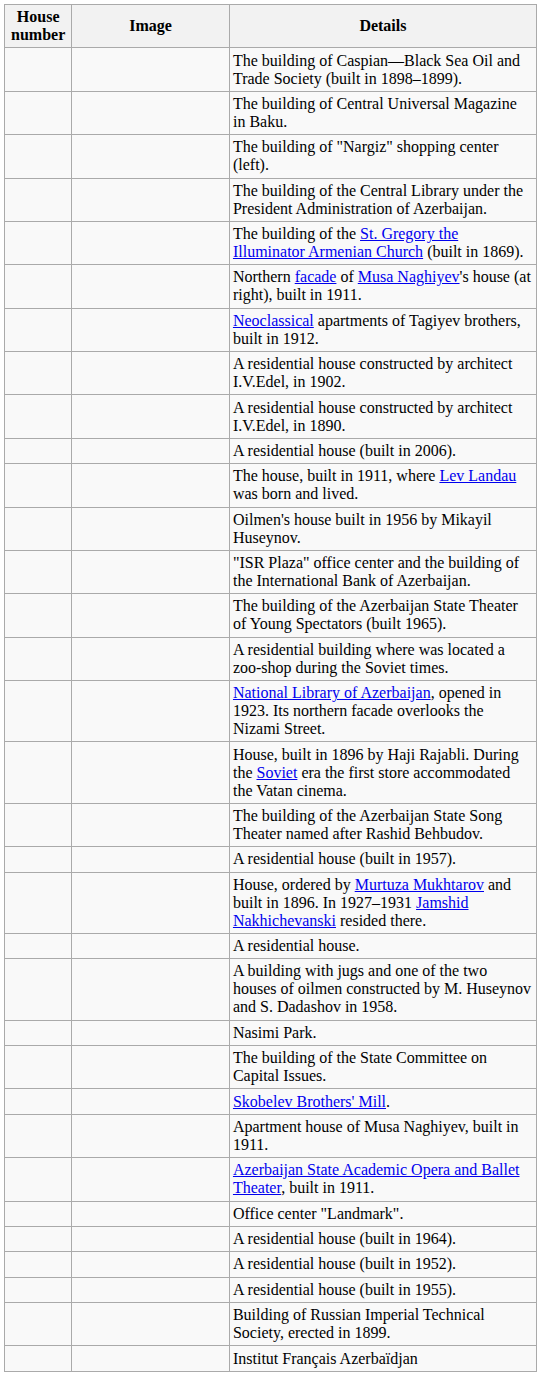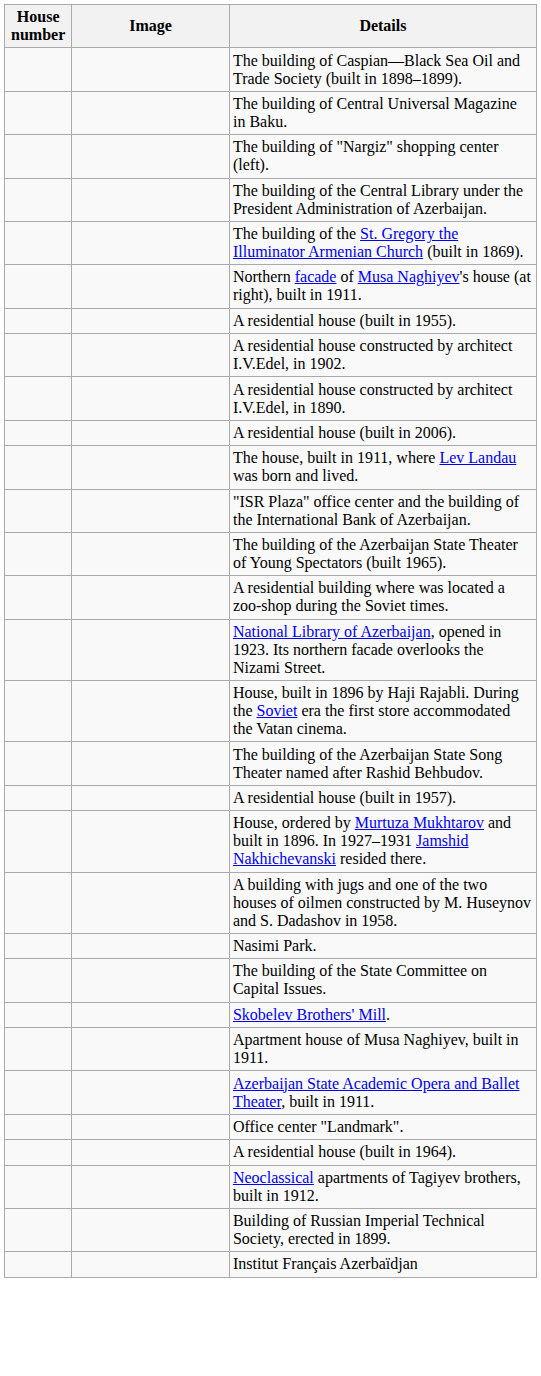 <table class="wikitable collapsible">
 <tr>
 <th width="60">House number</th>
 <th width="150">Image</th>
 <th width="300">Details</th>
 </tr>
 <tr>
 <td></td>
 <td></td>
 <td>The building of Caspian—Black Sea Oil and Trade Society (built in 1898–1899).</td>
 </tr>
 <tr>
 <td></td>
 <td></td>
 <td>The building of Central Universal Magazine in Baku.</td>
 </tr>
 <tr>
 <td></td>
 <td></td>
 <td>The building of "Nargiz" shopping center (left).</td>
 </tr>
 <tr>
 <td></td>
 <td></td>
 <td>The building of the Central Library under the President Administration of Azerbaijan.</td>
 </tr>
 <tr>
 <td></td>
 <td></td>
 <td>The building of the <a href='#'>St. Gregory the Illuminator Armenian Church</a> (built in 1869).</td>
 </tr>
 <tr>
 <td></td>
 <td></td>
 <td>Northern <a href='#'>facade</a> of <a href='#'>Musa Naghiyev</a>'s house (at right), built in 1911.</td>
 </tr>
 <tr>
 <td></td>
 <td></td>
-<td><a href='#'>Neoclassical</a> apartments of Tagiyev brothers, built in 1912.</td>
+<td>A residential house (built in 1955).</td>
 </tr>
 <tr>
 <td></td>
 <td></td>
 <td>A residential house constructed by architect I.V.Edel, in 1902.</td>
 </tr>
 <tr>
 <td></td>
 <td></td>
 <td>A residential house constructed by architect I.V.Edel, in 1890.</td>
 </tr>
 <tr>
 <td></td>
 <td></td>
 <td>A residential house (built in 2006).</td>
 </tr>
 <tr>
 <td></td>
 <td></td>
 <td>The house, built in 1911, where <a href='#'>Lev Landau</a> was born and lived.</td>
-</tr>
-<tr>
-<td></td>
-<td></td>
-<td>Oilmen's house built in 1956 by Mikayil Huseynov.</td>
 </tr>
 <tr>
 <td></td>
 <td></td>
 <td>"ISR Plaza" office center and the building of the International Bank of Azerbaijan.</td>
 </tr>
 <tr>
 <td></td>
 <td></td>
 <td>The building of the Azerbaijan State Theater of Young Spectators (built 1965).</td>
 </tr>
 <tr>
 <td></td>
 <td></td>
 <td>A residential building where was located a zoo-shop during the Soviet times.</td>
 </tr>
 <tr>
 <td></td>
 <td></td>
 <td><a href='#'>National Library of Azerbaijan</a>, opened in 1923. Its northern facade overlooks the Nizami Street.</td>
 </tr>
 <tr>
 <td></td>
 <td></td>
 <td>House, built in 1896 by Haji Rajabli. During the <a href='#'>Soviet</a> era the first store accommodated the Vatan cinema.</td>
 </tr>
 <tr>
 <td></td>
 <td></td>
 <td>The building of the Azerbaijan State Song Theater named after Rashid Behbudov.</td>
 </tr>
 <tr>
 <td></td>
 <td></td>
 <td>A residential house (built in 1957).</td>
 </tr>
 <tr>
 <td></td>
 <td></td>
 <td>House, ordered by <a href='#'>Murtuza Mukhtarov</a> and built in 1896. In 1927–1931 <a href='#'>Jamshid Nakhichevanski</a> resided there.</td>
 </tr>
 <tr>
 <td></td>
 <td></td>
-<td>A residential house.</td>
-</tr>
-<tr>
-<td></td>
-<td></td>
 <td>A building with jugs and one of the two houses of oilmen constructed by M. Huseynov and S. Dadashov in 1958.</td>
 </tr>
 <tr>
 <td></td>
 <td></td>
 <td>Nasimi Park.</td>
 </tr>
 <tr>
 <td></td>
 <td></td>
 <td>The building of the State Committee on Capital Issues.</td>
 </tr>
 <tr>
 <td></td>
 <td></td>
 <td><a href='#'>Skobelev Brothers' Mill</a>.</td>
 </tr>
 <tr>
 <td></td>
 <td></td>
 <td>Apartment house of Musa Naghiyev, built in 1911.</td>
 </tr>
 <tr>
 <td></td>
 <td></td>
 <td><a href='#'>Azerbaijan State Academic Opera and Ballet Theater</a>, built in 1911.</td>
 </tr>
 <tr>
 <td></td>
 <td></td>
 <td>Office center "Landmark".</td>
 </tr>
 <tr>
 <td></td>
 <td></td>
 <td>A residential house (built in 1964).</td>
 </tr>
 <tr>
 <td></td>
 <td></td>
-<td>A residential house (built in 1952).</td>
-</tr>
-<tr>
-<td></td>
-<td></td>
-<td>A residential house (built in 1955).</td>
+<td><a href='#'>Neoclassical</a> apartments of Tagiyev brothers, built in 1912.</td>
 </tr>
 <tr>
 <td></td>
 <td></td>
 <td>Building of Russian Imperial Technical Society, erected in 1899.</td>
 </tr>
 <tr>
 <td></td>
 <td></td>
 <td>Institut Français Azerbaïdjan</td>
 </tr>
 </table>
